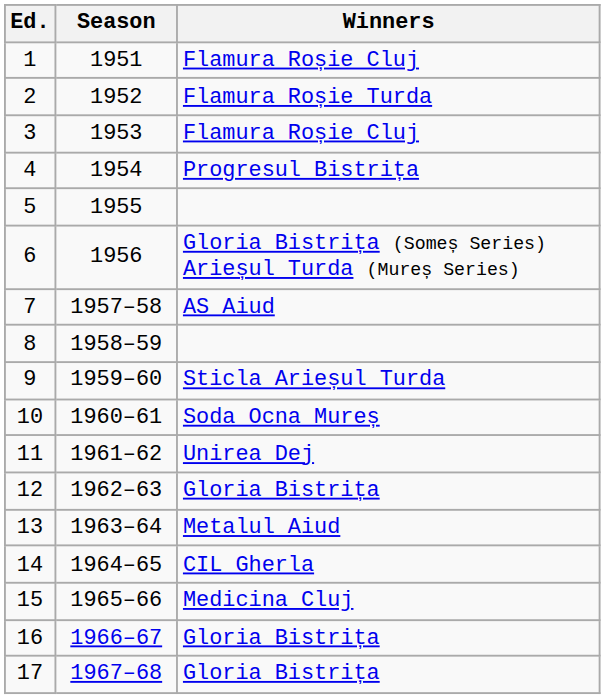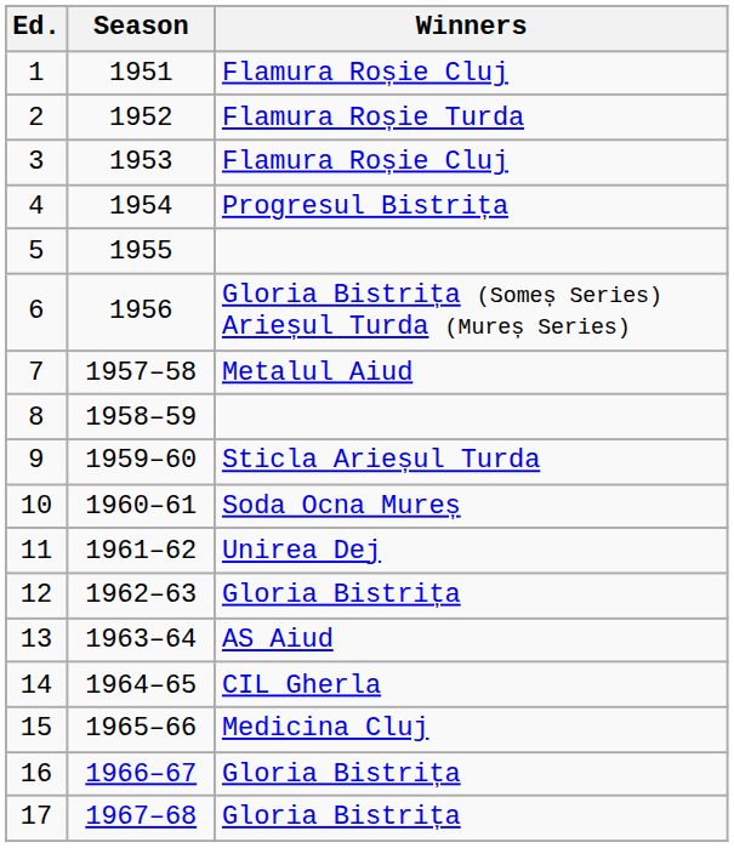 <table class="wikitable" style="font-size:90%">
 <tr>
 <th><abbr>Ed.</abbr></th>
 <th width="60">Season</th>
 <th width="220">Winners</th>
 </tr>
 <tr>
 <td align=center>1</td>
 <td align=center>1951</td>
 <td><a href='#'>Flamura Roșie Cluj</a></td>
 </tr>
 <tr>
 <td align=center>2</td>
 <td align=center>1952</td>
 <td><a href='#'>Flamura Roșie Turda</a></td>
 </tr>
 <tr>
 <td align=center>3</td>
 <td align=center>1953</td>
 <td><a href='#'>Flamura Roșie Cluj</a></td>
 </tr>
 <tr>
 <td align=center>4</td>
 <td align=center>1954</td>
 <td><a href='#'>Progresul Bistrița</a></td>
 </tr>
 <tr>
 <td align=center>5</td>
 <td align=center>1955</td>
 <td></td>
 </tr>
 <tr>
 <td align=center>6</td>
 <td align=center>1956</td>
 <td><a href='#'>Gloria Bistrița</a> <small>(Someș Series)</small> <br><a href='#'>Arieșul Turda</a> <small>(Mureș Series)</small></td>
 </tr>
 <tr>
 <td align=center>7</td>
 <td align=center>1957–58</td>
-<td><a href='#'>AS Aiud</a></td>
+<td><a href='#'>Metalul Aiud</a></td>
 </tr>
 <tr>
 <td align=center>8</td>
 <td align=center>1958–59</td>
 <td></td>
 </tr>
 <tr>
 <td align=center>9</td>
 <td align=center>1959–60</td>
 <td><a href='#'>Sticla Arieșul Turda</a></td>
 </tr>
 <tr>
 <td align=center>10</td>
 <td align=center>1960–61</td>
 <td><a href='#'>Soda Ocna Mureș</a></td>
 </tr>
 <tr>
 <td align=center>11</td>
 <td align=center>1961–62</td>
 <td><a href='#'>Unirea Dej</a></td>
 </tr>
 <tr>
 <td align=center>12</td>
 <td align=center>1962–63</td>
 <td><a href='#'>Gloria Bistrița</a></td>
 </tr>
 <tr>
 <td align=center>13</td>
 <td align=center>1963–64</td>
-<td><a href='#'>Metalul Aiud</a></td>
+<td><a href='#'>AS Aiud</a></td>
 </tr>
 <tr>
 <td align=center>14</td>
 <td align=center>1964–65</td>
 <td><a href='#'>CIL Gherla</a></td>
 </tr>
 <tr>
 <td align=center>15</td>
 <td align=center>1965–66</td>
 <td><a href='#'>Medicina Cluj</a></td>
 </tr>
 <tr>
 <td align=center>16</td>
 <td align=center><a href='#'>1966–67</a></td>
 <td><a href='#'>Gloria Bistrița</a></td>
 </tr>
 <tr>
 <td align=center>17</td>
 <td align=center><a href='#'>1967–68</a></td>
 <td><a href='#'>Gloria Bistrița</a></td>
 </tr>
 </table>
